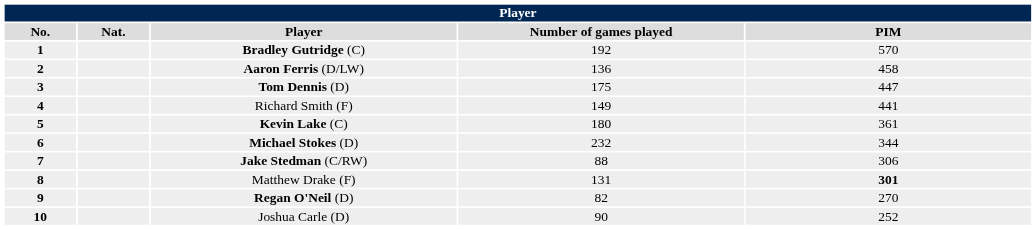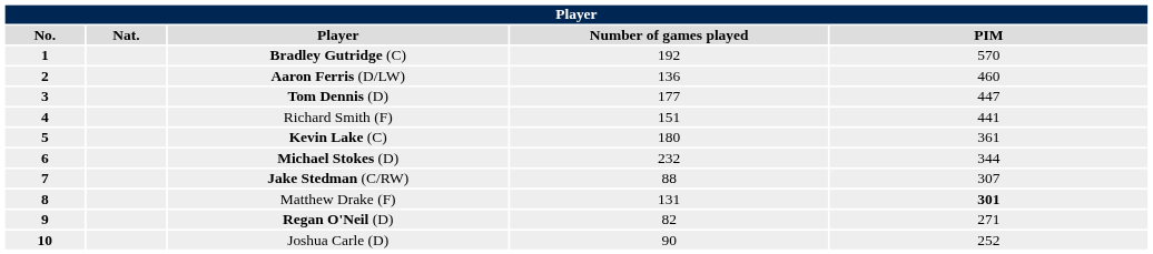 <table class="toccolours"  style="width:97%; clear:both; margin:1.5em auto; text-align:center;">
 <tr>
 <th colspan="11" style="background:#002653; color:#FFFFFF;">Player</th>
 </tr>
 <tr style="background:#ddd;">
 <th width=7%>No.</th>
 <th width=7%>Nat.</th>
 <th width=30%>Player</th>
 <th width=28%>Number of games played</th>
 <th width=28%>PIM</th>
 </tr>
 <tr style="background:#eee;">
 <td><strong>1</strong></td>
 <td></td>
 <td align=center><strong>Bradley Gutridge</strong> (C)</td>
 <td align=center>192</td>
 <td align=center>570</td>
 </tr>
 <tr style="background:#eee;">
 <td><strong>2</strong></td>
 <td></td>
 <td align=center><strong>Aaron Ferris</strong> (D/LW)</td>
 <td align=center>136</td>
-<td align=center>458</td>
+<td align=center>460</td>
 </tr>
 <tr style="background:#eee;">
 <td><strong>3</strong></td>
 <td></td>
 <td align=center><strong>Tom Dennis</strong> (D)</td>
-<td align=center>175</td>
+<td align=center>177</td>
 <td align=center>447</td>
 </tr>
 <tr style="background:#eee;">
 <td><strong>4</strong></td>
 <td></td>
 <td align=center>Richard Smith (F)</td>
-<td align=center>149</td>
+<td align=center>151</td>
 <td align=center>441</td>
 </tr>
 <tr style="background:#eee;">
 <td><strong>5</strong></td>
 <td></td>
 <td align=center><strong>Kevin Lake</strong> (C)</td>
 <td align=center>180</td>
 <td align=center>361</td>
 </tr>
 <tr style="background:#eee;">
 <td><strong>6</strong></td>
 <td></td>
 <td align=center><strong>Michael Stokes</strong> (D)</td>
 <td align=center>232</td>
 <td align=center>344</td>
 </tr>
 <tr style="background:#eee;">
 <td><strong>7</strong></td>
 <td></td>
 <td align=center><strong>Jake Stedman</strong> (C/RW)</td>
 <td align=center>88</td>
-<td align=center>306</td>
+<td align=center>307</td>
 </tr>
 <tr style="background:#eee;">
 <td><strong>8</strong></td>
 <td></td>
 <td align=center>Matthew Drake (F)</td>
 <td align=center>131</td>
 <td align=center><strong>301</strong></td>
 </tr>
 <tr style="background:#eee;">
 <td><strong>9</strong></td>
 <td></td>
 <td align=center><strong>Regan O'Neil</strong> (D)</td>
 <td align=center>82</td>
-<td align=center>270</td>
+<td align=center>271</td>
 </tr>
 <tr style="background:#eee;">
 <td><strong>10</strong></td>
 <td></td>
 <td align=center>Joshua Carle (D)</td>
 <td align=center>90</td>
 <td align=center>252</td>
 </tr>
 <tr style="background:#eee;">
 </tr>
 </table>
